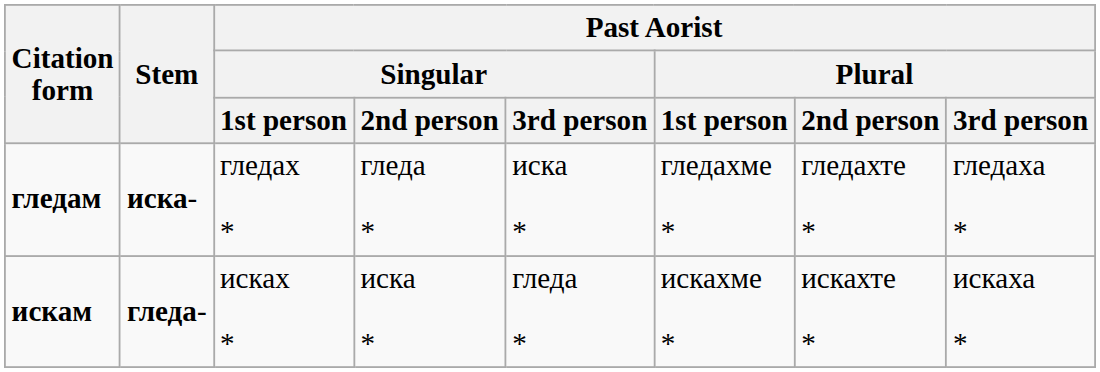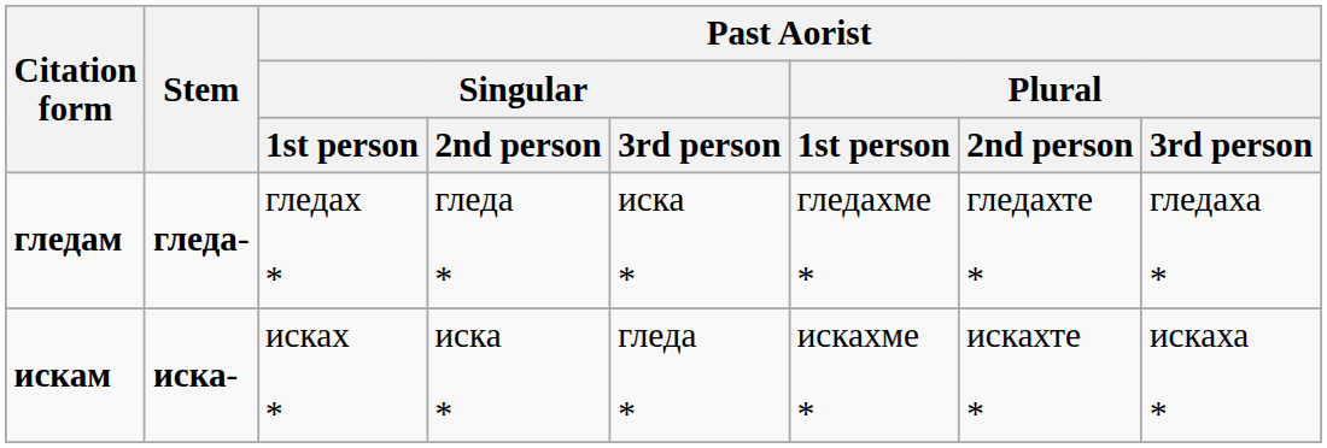 <table class="wikitable">
 <tr>
 <th rowspan="3">Citation<br>form</th>
 <th rowspan="3">Stem</th>
 <th colspan="6">Past Aorist</th>
 </tr>
 <tr>
 <th colspan="3">Singular</th>
 <th colspan="3">Plural</th>
 </tr>
 <tr>
 <th><strong>1st person</strong></th>
 <th><strong>2nd person</strong></th>
 <th><strong>3rd person</strong></th>
 <th><strong>1st person</strong></th>
 <th><strong>2nd person</strong></th>
 <th><strong>3rd person</strong></th>
 </tr>
 <tr>
 <td><strong>гледам</strong> <br></td>
-<td><strong>иска</strong>- <br></td>
+<td><strong>гледа</strong>- <br></td>
 <td>гледа<span>х</span> <br> <br>*</td>
 <td>гледа <br> <br>*</td>
 <td>иска <br> <br>*</td>
 <td>гледа<span>хме</span> <br> <br>*</td>
 <td>гледа<span>хте</span> <br> <br>*</td>
 <td>гледа<span>ха</span> <br> <br>*</td>
 </tr>
 <tr>
 <td><strong>искам</strong> <br></td>
-<td><strong>гледа</strong>- <br></td>
+<td><strong>иска</strong>- <br></td>
 <td>иска<span>х</span> <br> <br>*</td>
 <td>иска <br> <br>*</td>
 <td>гледа <br> <br>*</td>
 <td>иска<span>хме</span> <br> <br>*</td>
 <td>иска<span>хте</span> <br> <br>*</td>
 <td>иска<span>ха</span> <br> <br>*</td>
 </tr>
 </table>
